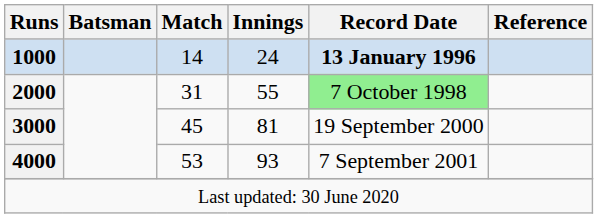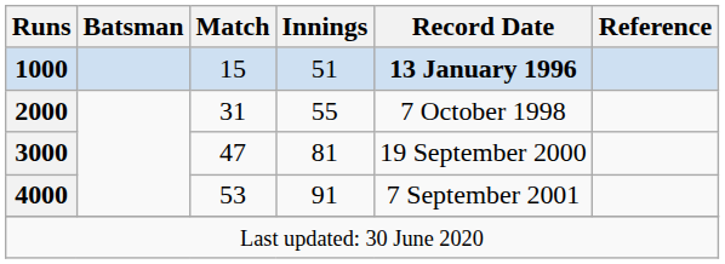 <table class="wikitable plainrowheaders sortable" style="text-align:center;">
 <tr>
 <th scope="col" style="text-align:center;">Runs</th>
 <th scope="col" style="text-align:center;">Batsman</th>
 <th scope="col" style="text-align:center;">Match</th>
 <th scope="col" style="text-align:center;">Innings</th>
 <th scope="col" style="text-align:center;">Record Date</th>
 <th scope="col">Reference</th>
 </tr>
 <tr bgcolor=#cee0f2>
 <th scope=row style="background:#cee0f2; text-align:center;">1000</th>
 <td></td>
-<td>14</td>
-<td>24</td>
+<td>15</td>
+<td>51</td>
 <td><strong>13 January 1996</strong></td>
 <td></td>
 </tr>
 <tr>
 <th scope="row" style="text-align:center;">2000</th>
 <td rowspan=3></td>
 <td>31</td>
 <td>55</td>
-<td style="background: lightgreen;">7 October 1998</td>
+<td>7 October 1998</td>
 <td></td>
 </tr>
 <tr>
 <th scope="row" style="text-align:center;">3000</th>
-<td>45</td>
+<td>47</td>
 <td>81</td>
 <td>19 September 2000</td>
 <td></td>
 </tr>
 <tr>
 <th scope="row" style="text-align:center;">4000</th>
 <td>53</td>
-<td>93</td>
+<td>91</td>
 <td>7 September 2001</td>
 <td></td>
 </tr>
 <tr>
 </tr>
 <tr class=sortbottom>
 <td colspan=6><small>Last updated: 30 June 2020</small></td>
 </tr>
 </table>
